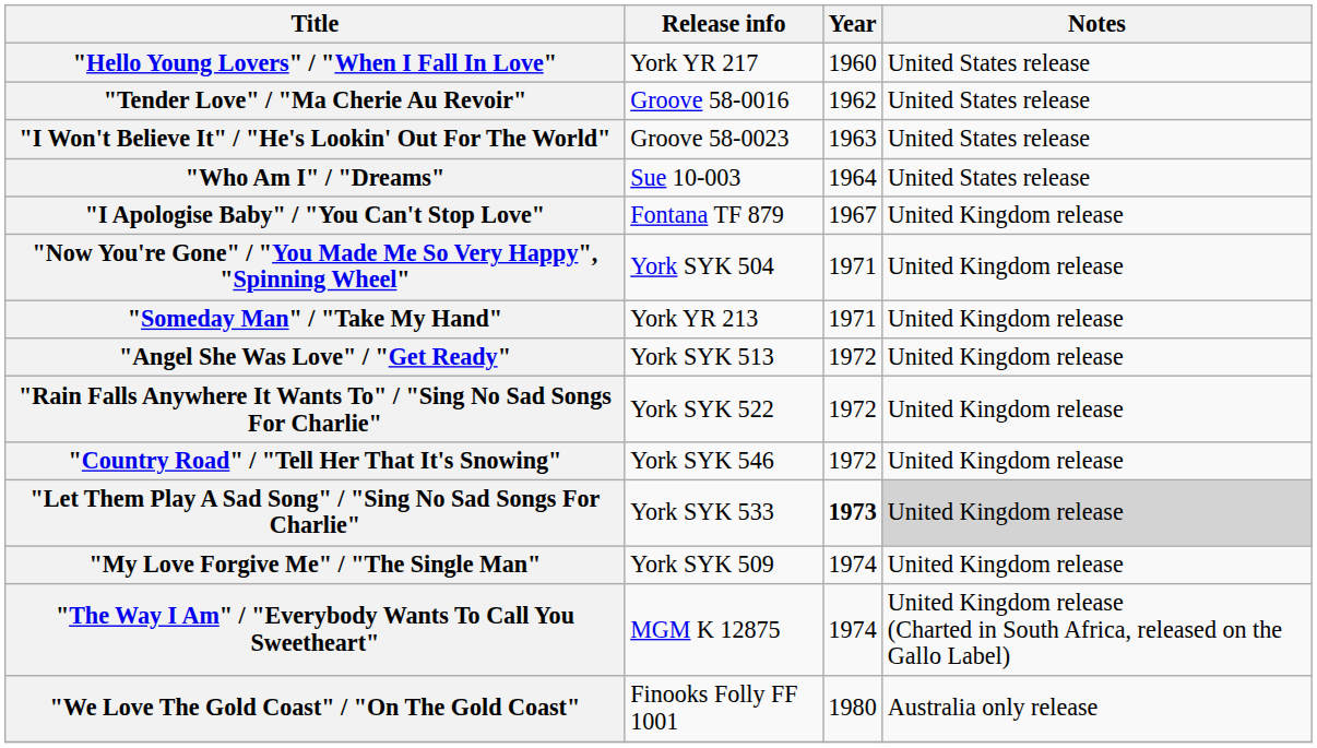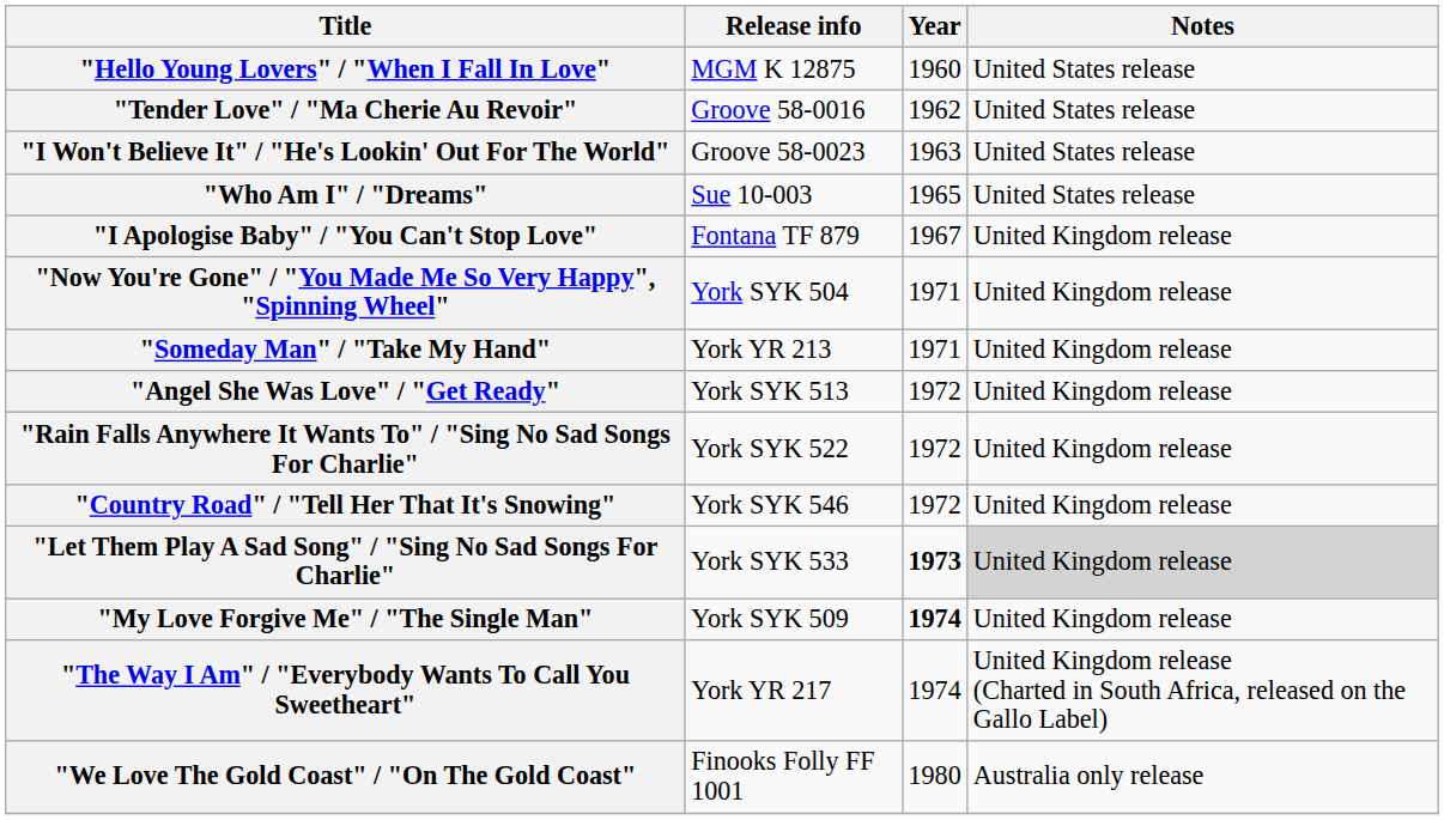 <table class="wikitable plainrowheaders sortable">
 <tr>
 <th scope="col">Title</th>
 <th scope="col">Release info</th>
 <th scope="col">Year</th>
 <th scope="col" class="unsortable">Notes</th>
 </tr>
 <tr>
 <th scope="row">"<a href='#'>Hello Young Lovers</a>" / "<a href='#'>When I Fall In Love</a>"</th>
-<td>York YR 217</td>
+<td><a href='#'>MGM</a> K 12875</td>
 <td>1960</td>
 <td>United States release</td>
 </tr>
 <tr>
 <th scope="row">"Tender Love" / "Ma Cherie Au Revoir"</th>
 <td><a href='#'>Groove</a> 58-0016</td>
 <td>1962</td>
 <td>United States release</td>
 </tr>
 <tr>
 <th scope="row">"I Won't Believe It" / "He's Lookin' Out For The World"</th>
 <td>Groove 58-0023</td>
 <td>1963</td>
 <td>United States release</td>
 </tr>
 <tr>
 <th scope="row">"Who Am I" / "Dreams"</th>
 <td><a href='#'>Sue</a> 10-003</td>
-<td>1964</td>
+<td>1965</td>
 <td>United States release</td>
 </tr>
 <tr>
 <th scope="row">"I Apologise Baby" / "You Can't Stop Love"</th>
 <td><a href='#'>Fontana</a> TF 879</td>
 <td>1967</td>
 <td>United Kingdom release</td>
 </tr>
 <tr>
 <th scope="row">"Now You're Gone" / "<a href='#'>You Made Me So Very Happy</a>", "<a href='#'>Spinning Wheel</a>"</th>
 <td><a href='#'>York</a> SYK 504</td>
 <td>1971</td>
 <td>United Kingdom release</td>
 </tr>
 <tr>
 <th scope="row">"<a href='#'>Someday Man</a>" / "Take My Hand"</th>
 <td>York YR 213</td>
 <td>1971</td>
 <td>United Kingdom release</td>
 </tr>
 <tr>
 <th scope="row">"Angel She Was Love" / "<a href='#'>Get Ready</a>"</th>
 <td>York SYK 513</td>
 <td>1972</td>
 <td>United Kingdom release</td>
 </tr>
 <tr>
 <th scope="row">"Rain Falls Anywhere It Wants To" / "Sing No Sad Songs For Charlie"</th>
 <td>York SYK 522</td>
 <td>1972</td>
 <td>United Kingdom release</td>
 </tr>
 <tr>
 <th scope="row">"<a href='#'>Country Road</a>" / "Tell Her That It's Snowing"</th>
 <td>York SYK 546</td>
 <td>1972</td>
 <td>United Kingdom release</td>
 </tr>
 <tr>
 <th scope="row">"Let Them Play A Sad Song" / "Sing No Sad Songs For Charlie"</th>
 <td>York SYK 533</td>
 <td><strong>1973</strong></td>
 <td style="background: lightgrey;">United Kingdom release</td>
 </tr>
 <tr>
 <th scope="row">"My Love Forgive Me" / "The Single Man"</th>
 <td>York SYK 509</td>
-<td>1974</td>
+<td><strong>1974</strong></td>
 <td>United Kingdom release</td>
 </tr>
 <tr>
 <th scope="row">"<a href='#'>The Way I Am</a>" / "Everybody Wants To Call You Sweetheart"</th>
-<td><a href='#'>MGM</a> K 12875</td>
+<td>York YR 217</td>
 <td>1974</td>
 <td>United Kingdom release<br>(Charted in South Africa, released on the Gallo Label)</td>
 </tr>
 <tr>
 <th scope="row">"We Love The Gold Coast" / "On The Gold Coast"</th>
 <td>Finooks Folly FF 1001</td>
 <td>1980</td>
 <td>Australia only release</td>
 </tr>
 <tr>
 </tr>
 </table>
